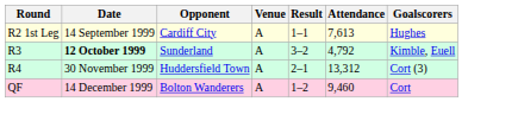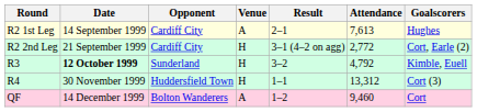 <table class="wikitable">
 <tr>
 <th>Round</th>
 <th>Date</th>
 <th>Opponent</th>
 <th>Venue</th>
 <th>Result</th>
 <th>Attendance</th>
 <th>Goalscorers</th>
 </tr>
 <tr style="background:#ffffdd;">
 <td>R2 1st Leg</td>
 <td>14 September 1999</td>
 <td><a href='#'>Cardiff City</a></td>
 <td>A</td>
-<td>1–1</td>
+<td>2–1</td>
 <td>7,613</td>
 <td><a href='#'>Hughes</a></td>
+</tr>
+<tr style="background:#d0ffe3;">
+<td>R2 2nd Leg</td>
+<td>21 September 1999</td>
+<td><a href='#'>Cardiff City</a></td>
+<td>H</td>
+<td>3–1 (4–2 on agg)</td>
+<td>2,772</td>
+<td><a href='#'>Cort</a>, <a href='#'>Earle</a> (2)</td>
 </tr>
 <tr style="background:#d0ffe3;">
 <td>R3</td>
 <td><strong>12 October 1999</strong></td>
 <td><a href='#'>Sunderland</a></td>
-<td>A</td>
+<td>H</td>
 <td>3–2</td>
 <td>4,792</td>
 <td><a href='#'>Kimble</a>, <a href='#'>Euell</a></td>
 </tr>
 <tr style="background:#d0ffe3;">
 <td>R4</td>
 <td>30 November 1999</td>
 <td><a href='#'>Huddersfield Town</a></td>
-<td>A</td>
-<td>2–1</td>
+<td>H</td>
+<td>1–1</td>
 <td>13,312</td>
 <td><a href='#'>Cort</a> (3)</td>
 </tr>
 <tr style="background:#ffd0e3;">
 <td>QF</td>
 <td>14 December 1999</td>
 <td><a href='#'>Bolton Wanderers</a></td>
 <td>A</td>
 <td>1–2</td>
 <td>9,460</td>
 <td><a href='#'>Cort</a></td>
 </tr>
 </table>
